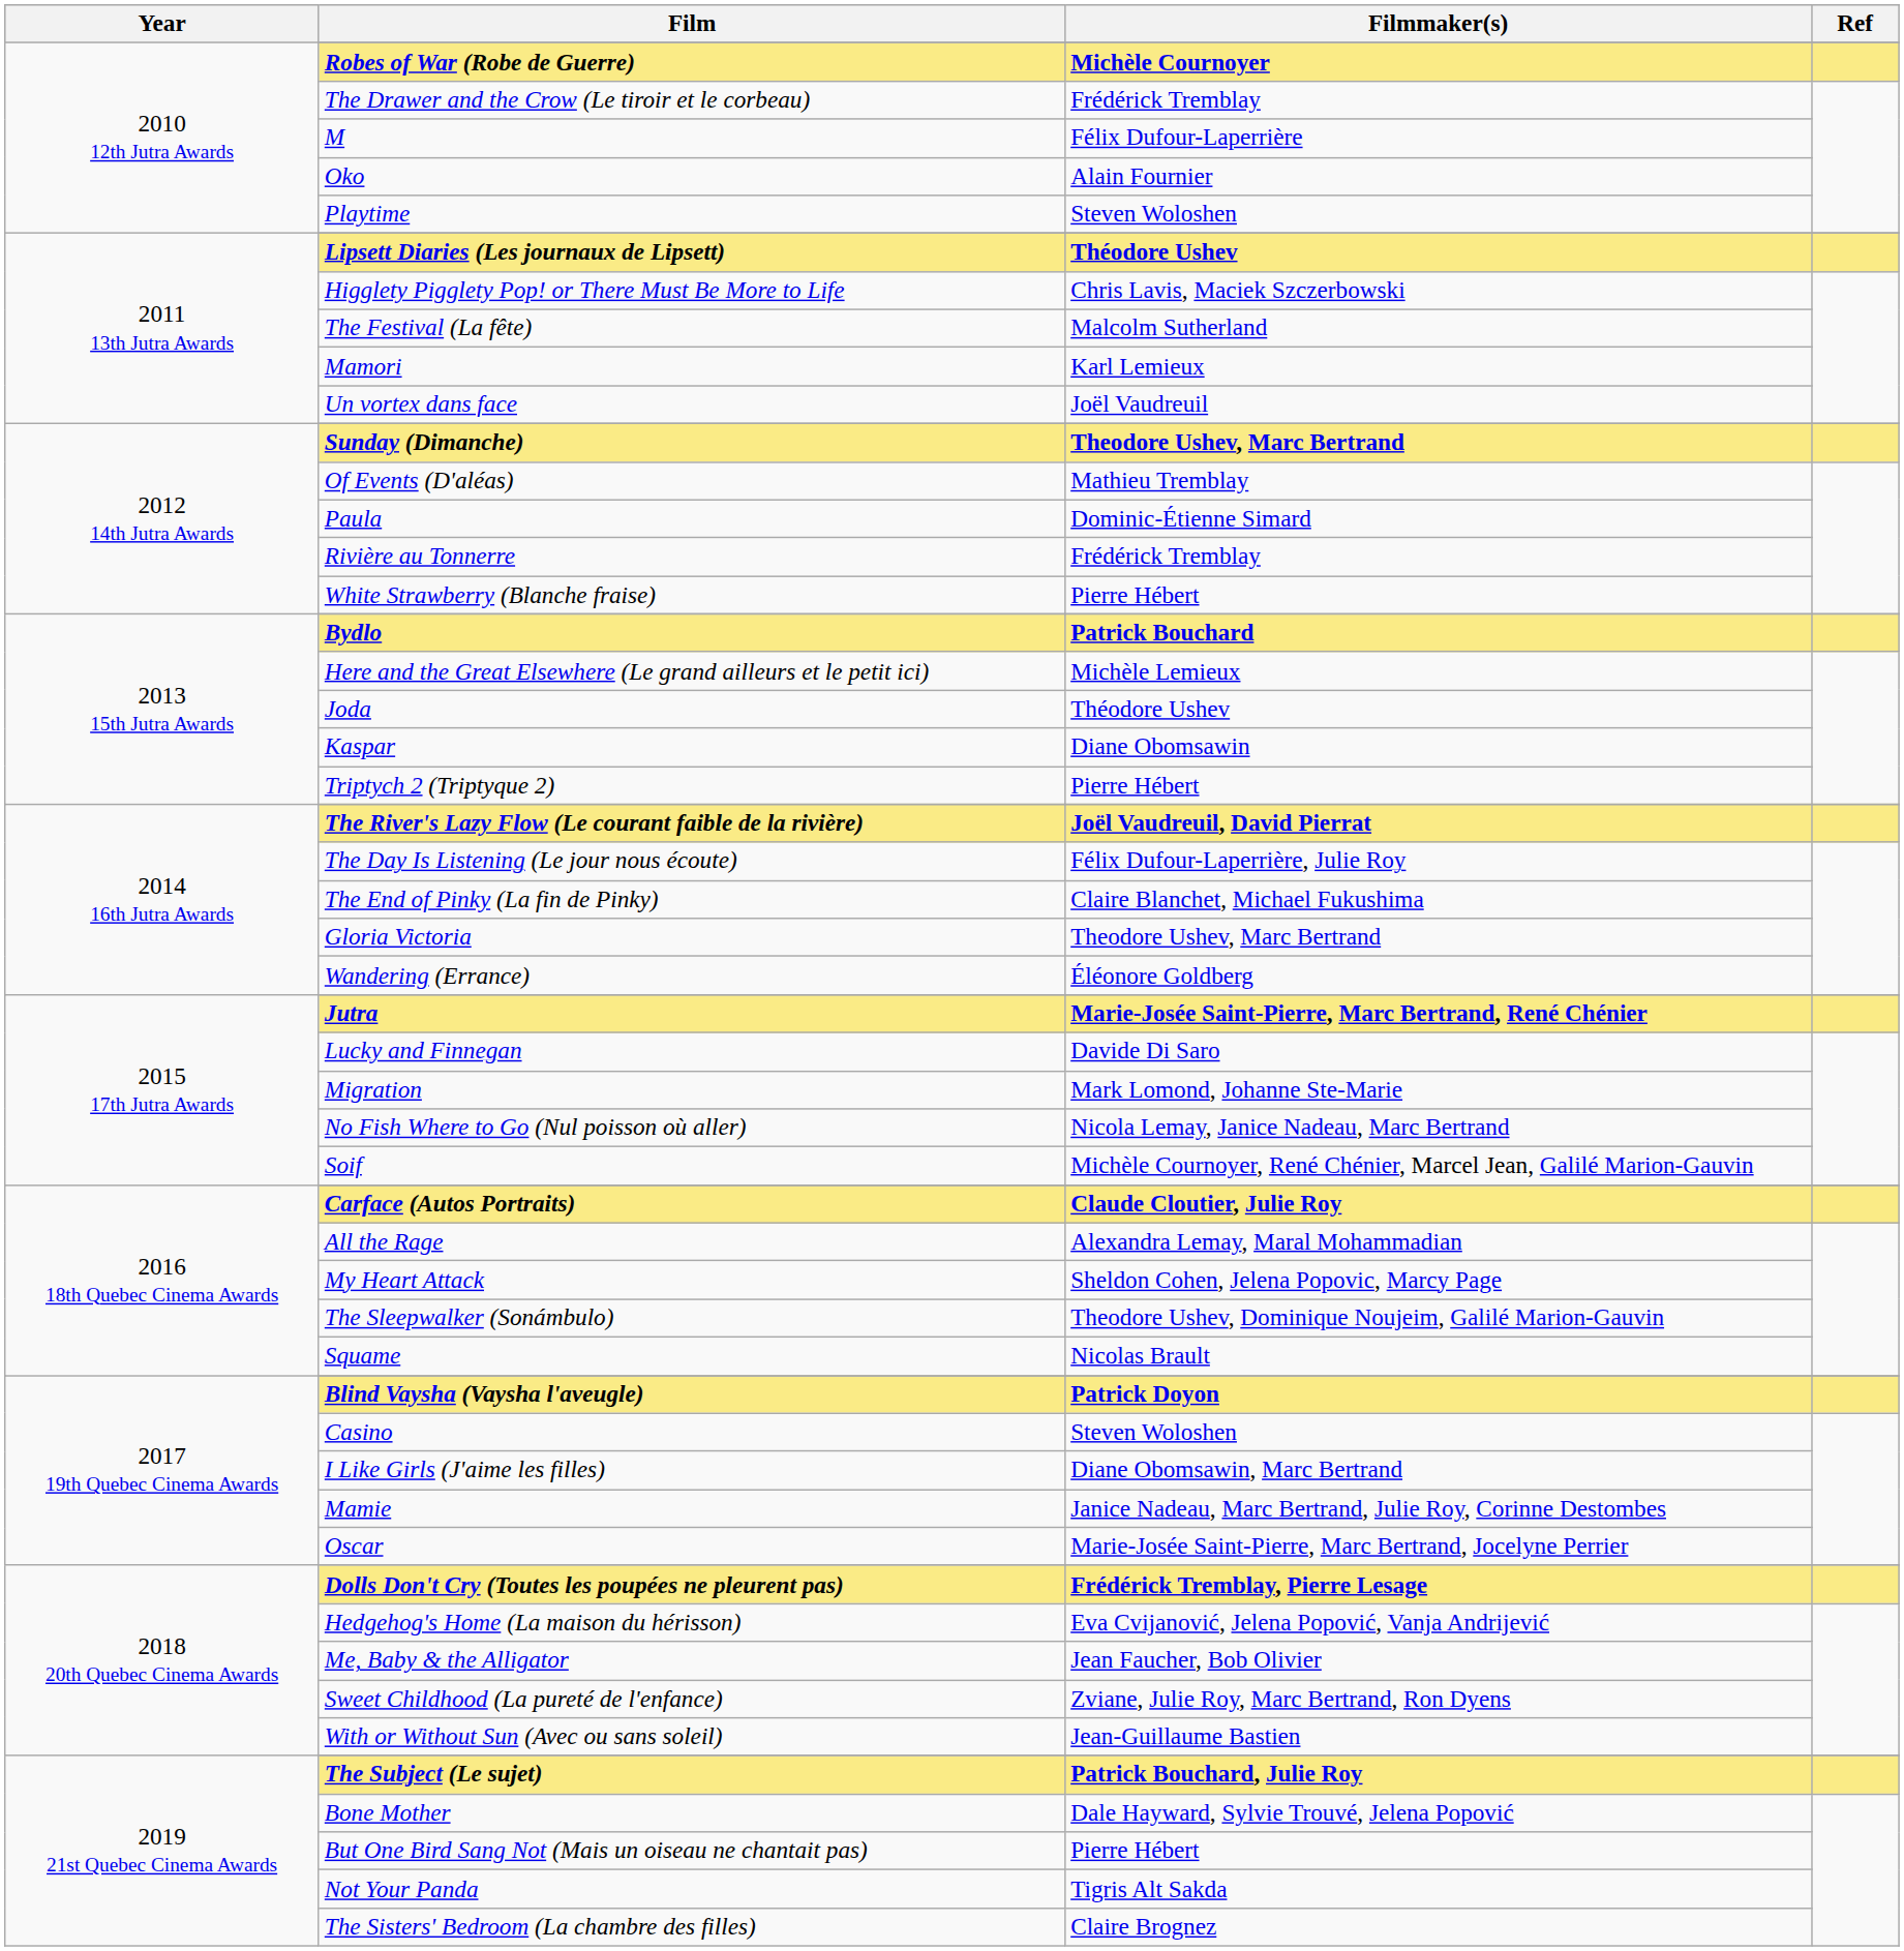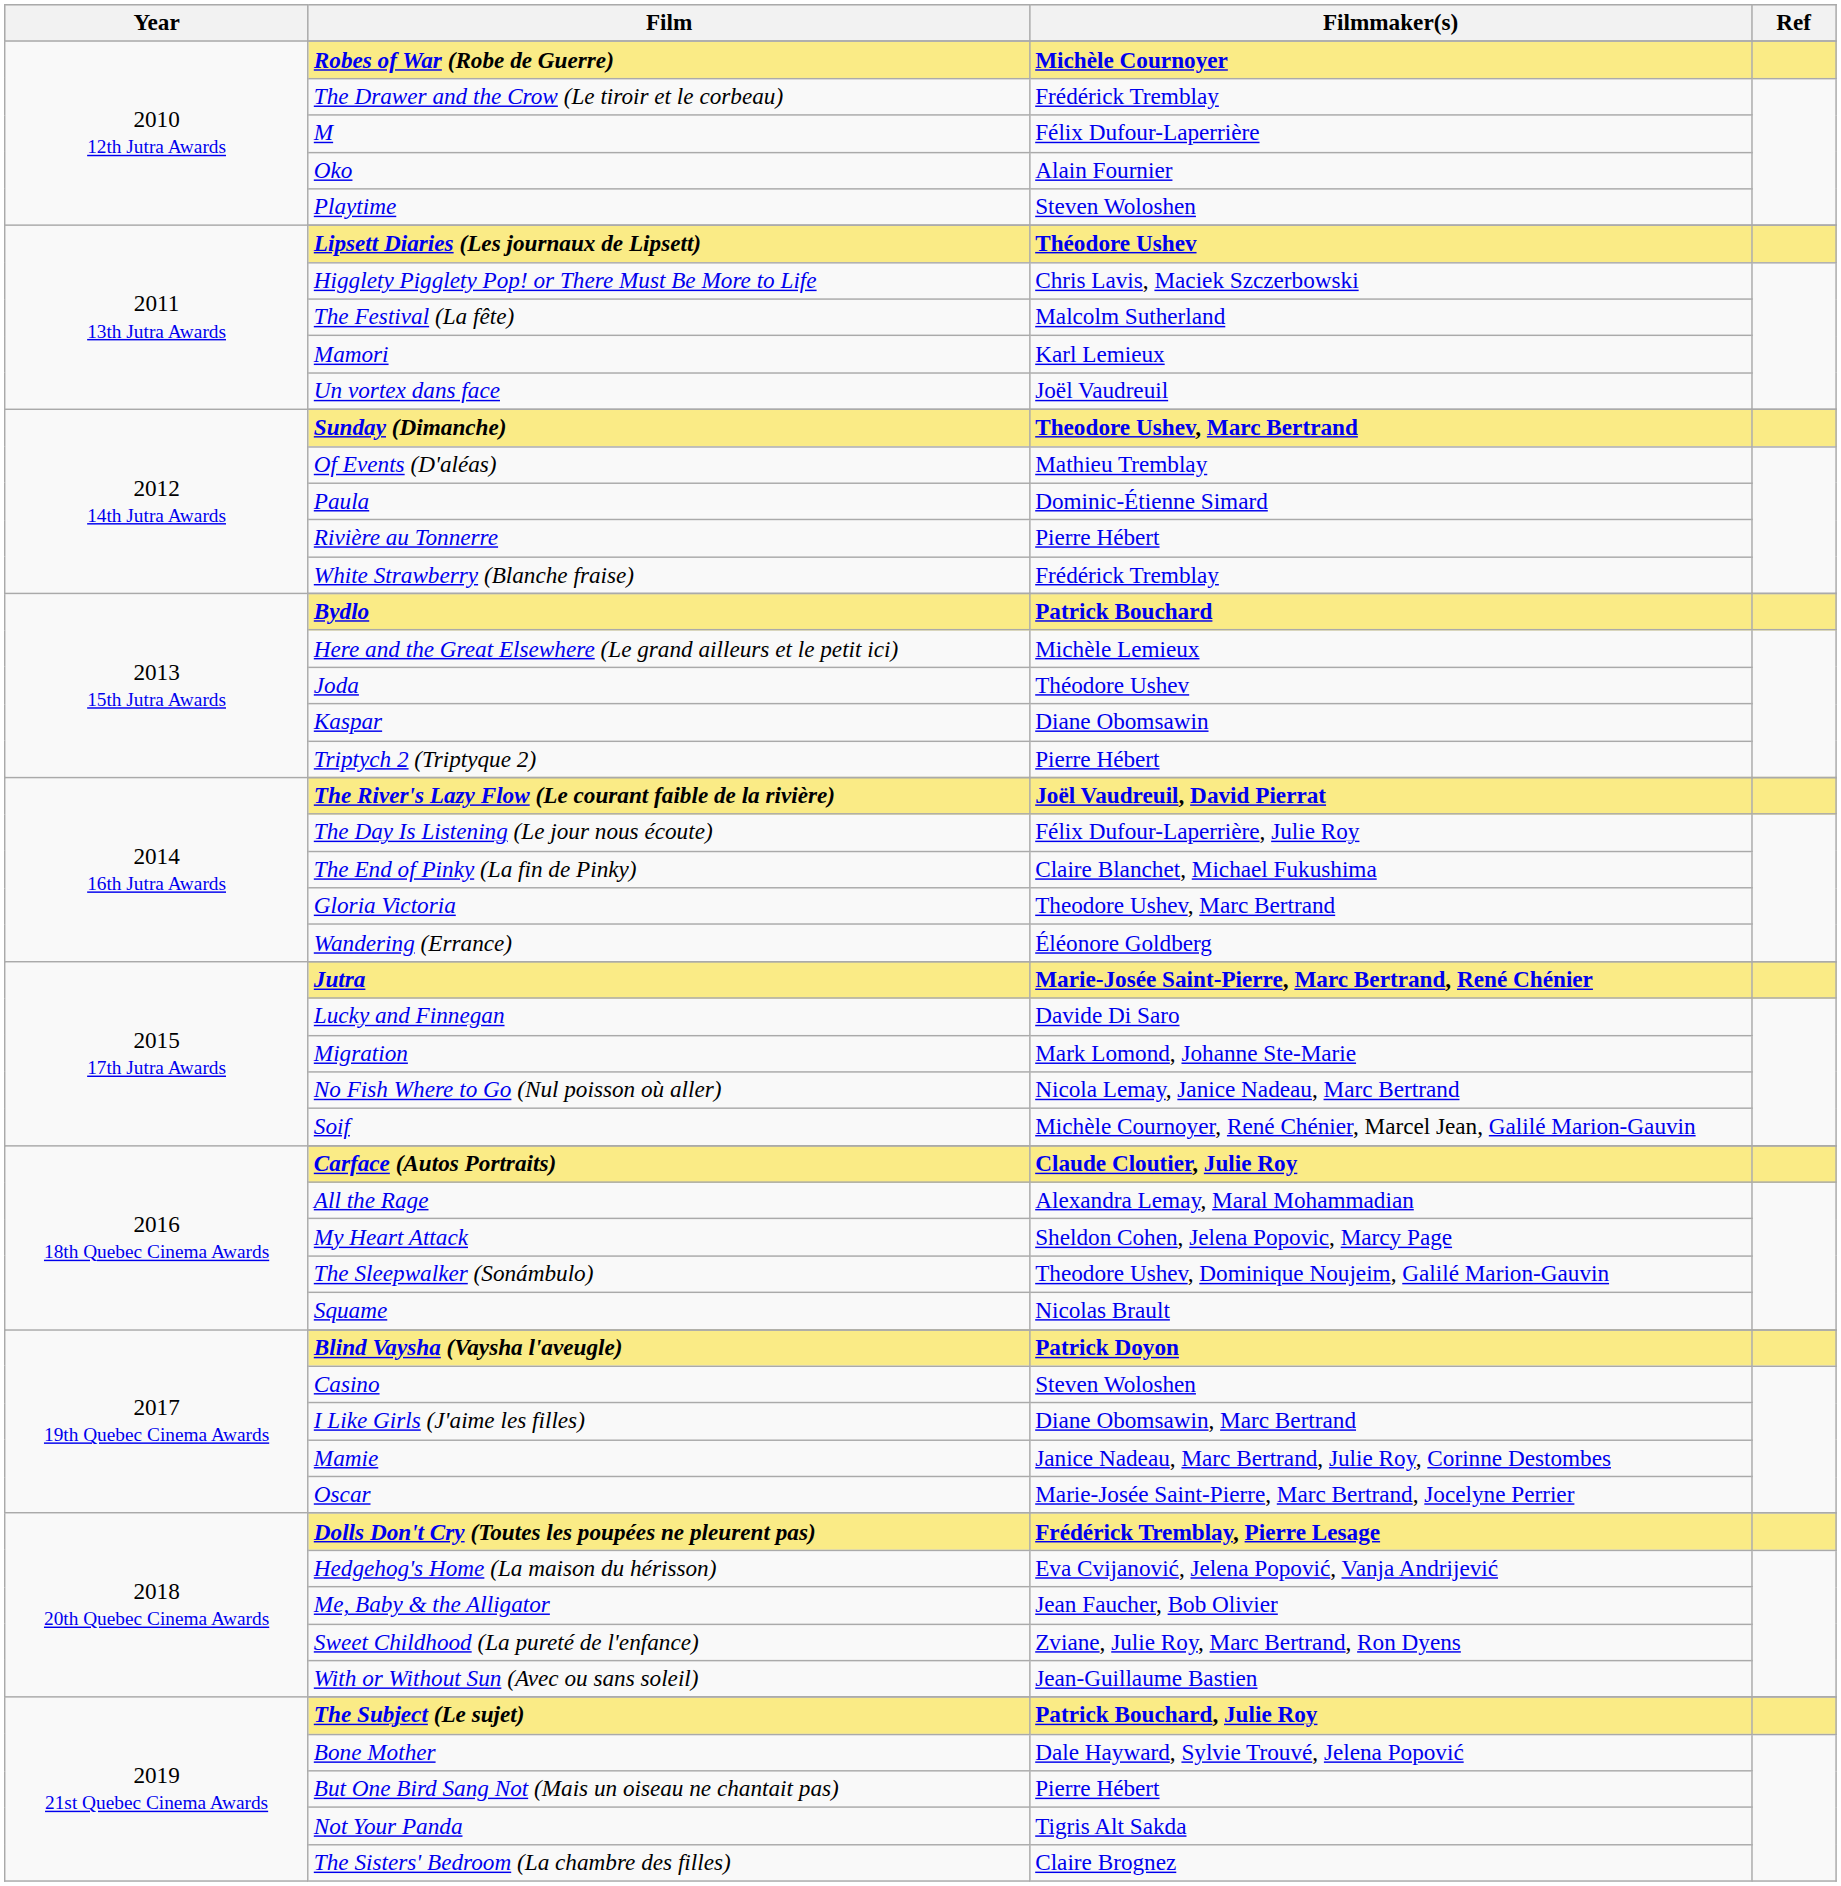 <table class="wikitable" style="width:100%;">
 <tr style="background:#bebebe;">
 <th style="width:8%;">Year</th>
 <th style="width:19%;">Film</th>
 <th style="width:19%;">Filmmaker(s)</th>
 <th style="width:2%;">Ref</th>
 </tr>
 <tr>
 <td rowspan="6" align="center">2010 <br> <small><a href='#'>12th Jutra Awards</a></small></td>
 </tr>
 <tr style="background:#FAEB86">
 <td><strong><em><a href='#'>Robes of War</a> (Robe de Guerre)</em></strong></td>
 <td><strong><a href='#'>Michèle Cournoyer</a></strong></td>
 <td></td>
 </tr>
 <tr>
 <td><em><a href='#'>The Drawer and the Crow</a> (Le tiroir et le corbeau)</em></td>
 <td><a href='#'>Frédérick Tremblay</a></td>
 <td rowspan=4></td>
 </tr>
 <tr>
 <td><em><a href='#'>M</a></em></td>
 <td><a href='#'>Félix Dufour-Laperrière</a></td>
 </tr>
 <tr>
 <td><em><a href='#'>Oko</a></em></td>
 <td><a href='#'>Alain Fournier</a></td>
 </tr>
 <tr>
 <td><em><a href='#'>Playtime</a></em></td>
 <td><a href='#'>Steven Woloshen</a></td>
 </tr>
 <tr>
 <td rowspan="6" align="center">2011 <br> <small><a href='#'>13th Jutra Awards</a></small></td>
 </tr>
 <tr style="background:#FAEB86">
 <td><strong><em><a href='#'>Lipsett Diaries</a> (Les journaux de Lipsett)</em></strong></td>
 <td><strong><a href='#'>Théodore Ushev</a></strong></td>
 <td></td>
 </tr>
 <tr>
 <td><em><a href='#'>Higglety Pigglety Pop! or There Must Be More to Life</a></em></td>
 <td><a href='#'>Chris Lavis</a>, <a href='#'>Maciek Szczerbowski</a></td>
 <td rowspan=4></td>
 </tr>
 <tr>
 <td><em><a href='#'>The Festival</a> (La fête)</em></td>
 <td><a href='#'>Malcolm Sutherland</a></td>
 </tr>
 <tr>
 <td><em><a href='#'>Mamori</a></em></td>
 <td><a href='#'>Karl Lemieux</a></td>
 </tr>
 <tr>
 <td><em><a href='#'>Un vortex dans face</a></em></td>
 <td><a href='#'>Joël Vaudreuil</a></td>
 </tr>
 <tr>
 <td rowspan="6" align="center">2012 <br> <small><a href='#'>14th Jutra Awards</a></small></td>
 </tr>
 <tr style="background:#FAEB86">
 <td><strong><em><a href='#'>Sunday</a> (Dimanche)</em></strong></td>
 <td><strong><a href='#'>Theodore Ushev</a>, <a href='#'>Marc Bertrand</a></strong></td>
 <td></td>
 </tr>
 <tr>
 <td><em><a href='#'>Of Events</a> (D'aléas)</em></td>
 <td><a href='#'>Mathieu Tremblay</a></td>
 <td rowspan=4></td>
 </tr>
 <tr>
 <td><em><a href='#'>Paula</a></em></td>
 <td><a href='#'>Dominic-Étienne Simard</a></td>
 </tr>
 <tr>
 <td><em><a href='#'>Rivière au Tonnerre</a></em></td>
-<td><a href='#'>Frédérick Tremblay</a></td>
+<td><a href='#'>Pierre Hébert</a></td>
 </tr>
 <tr>
 <td><em><a href='#'>White Strawberry</a> (Blanche fraise)</em></td>
-<td><a href='#'>Pierre Hébert</a></td>
+<td><a href='#'>Frédérick Tremblay</a></td>
 </tr>
 <tr>
 <td rowspan="6" align="center">2013 <br> <small><a href='#'>15th Jutra Awards</a></small></td>
 </tr>
 <tr style="background:#FAEB86">
 <td><strong><em><a href='#'>Bydlo</a></em></strong></td>
 <td><strong><a href='#'>Patrick Bouchard</a></strong></td>
 <td></td>
 </tr>
 <tr>
 <td><em><a href='#'>Here and the Great Elsewhere</a> (Le grand ailleurs et le petit ici)</em></td>
 <td><a href='#'>Michèle Lemieux</a></td>
 <td rowspan=4></td>
 </tr>
 <tr>
 <td><em><a href='#'>Joda</a></em></td>
 <td><a href='#'>Théodore Ushev</a></td>
 </tr>
 <tr>
 <td><em><a href='#'>Kaspar</a></em></td>
 <td><a href='#'>Diane Obomsawin</a></td>
 </tr>
 <tr>
 <td><em><a href='#'>Triptych 2</a> (Triptyque 2)</em></td>
 <td><a href='#'>Pierre Hébert</a></td>
 </tr>
 <tr>
 <td rowspan="6" align="center">2014 <br> <small><a href='#'>16th Jutra Awards</a></small></td>
 </tr>
 <tr style="background:#FAEB86">
 <td><strong><em><a href='#'>The River's Lazy Flow</a> (Le courant faible de la rivière)</em></strong></td>
 <td><strong><a href='#'>Joël Vaudreuil</a>, <a href='#'>David Pierrat</a></strong></td>
 <td></td>
 </tr>
 <tr>
 <td><em><a href='#'>The Day Is Listening</a> (Le jour nous écoute)</em></td>
 <td><a href='#'>Félix Dufour-Laperrière</a>, <a href='#'>Julie Roy</a></td>
 <td rowspan=4></td>
 </tr>
 <tr>
 <td><em><a href='#'>The End of Pinky</a> (La fin de Pinky)</em></td>
 <td><a href='#'>Claire Blanchet</a>, <a href='#'>Michael Fukushima</a></td>
 </tr>
 <tr>
 <td><em><a href='#'>Gloria Victoria</a></em></td>
 <td><a href='#'>Theodore Ushev</a>, <a href='#'>Marc Bertrand</a></td>
 </tr>
 <tr>
 <td><em><a href='#'>Wandering</a> (Errance)</em></td>
 <td><a href='#'>Éléonore Goldberg</a></td>
 </tr>
 <tr>
 <td rowspan="6" align="center">2015 <br> <small><a href='#'>17th Jutra Awards</a></small></td>
 </tr>
 <tr style="background:#FAEB86">
 <td><strong><em><a href='#'>Jutra</a></em></strong></td>
 <td><strong><a href='#'>Marie-Josée Saint-Pierre</a>, <a href='#'>Marc Bertrand</a>, <a href='#'>René Chénier</a></strong></td>
 <td></td>
 </tr>
 <tr>
 <td><em><a href='#'>Lucky and Finnegan</a></em></td>
 <td><a href='#'>Davide Di Saro</a></td>
 <td rowspan=4></td>
 </tr>
 <tr>
 <td><em><a href='#'>Migration</a></em></td>
 <td><a href='#'>Mark Lomond</a>, <a href='#'>Johanne Ste-Marie</a></td>
 </tr>
 <tr>
 <td><em><a href='#'>No Fish Where to Go</a> (Nul poisson où aller)</em></td>
 <td><a href='#'>Nicola Lemay</a>, <a href='#'>Janice Nadeau</a>, <a href='#'>Marc Bertrand</a></td>
 </tr>
 <tr>
 <td><em><a href='#'>Soif</a></em></td>
 <td><a href='#'>Michèle Cournoyer</a>, <a href='#'>René Chénier</a>, Marcel Jean, <a href='#'>Galilé Marion-Gauvin</a></td>
 </tr>
 <tr>
 <td rowspan="6" align="center">2016 <br> <small><a href='#'>18th Quebec Cinema Awards</a></small></td>
 </tr>
 <tr style="background:#FAEB86">
 <td><strong><em><a href='#'>Carface</a> (Autos Portraits)</em></strong></td>
 <td><strong><a href='#'>Claude Cloutier</a>, <a href='#'>Julie Roy</a></strong></td>
 <td></td>
 </tr>
 <tr>
 <td><em><a href='#'>All the Rage</a></em></td>
 <td><a href='#'>Alexandra Lemay</a>, <a href='#'>Maral Mohammadian</a></td>
 <td rowspan=4></td>
 </tr>
 <tr>
 <td><em><a href='#'>My Heart Attack</a></em></td>
 <td><a href='#'>Sheldon Cohen</a>, <a href='#'>Jelena Popovic</a>, <a href='#'>Marcy Page</a></td>
 </tr>
 <tr>
 <td><em><a href='#'>The Sleepwalker</a> (Sonámbulo)</em></td>
 <td><a href='#'>Theodore Ushev</a>, <a href='#'>Dominique Noujeim</a>, <a href='#'>Galilé Marion-Gauvin</a></td>
 </tr>
 <tr>
 <td><em><a href='#'>Squame</a></em></td>
 <td><a href='#'>Nicolas Brault</a></td>
 </tr>
 <tr>
 <td rowspan="6" align="center">2017 <br> <small><a href='#'>19th Quebec Cinema Awards</a></small></td>
 </tr>
 <tr style="background:#FAEB86">
 <td><strong><em><a href='#'>Blind Vaysha</a> (Vaysha l'aveugle)</em></strong></td>
 <td><strong><a href='#'>Patrick Doyon</a></strong></td>
 <td></td>
 </tr>
 <tr>
 <td><em><a href='#'>Casino</a></em></td>
 <td><a href='#'>Steven Woloshen</a></td>
 <td rowspan=4></td>
 </tr>
 <tr>
 <td><em><a href='#'>I Like Girls</a> (J'aime les filles)</em></td>
 <td><a href='#'>Diane Obomsawin</a>, <a href='#'>Marc Bertrand</a></td>
 </tr>
 <tr>
 <td><em><a href='#'>Mamie</a></em></td>
 <td><a href='#'>Janice Nadeau</a>, <a href='#'>Marc Bertrand</a>, <a href='#'>Julie Roy</a>, <a href='#'>Corinne Destombes</a></td>
 </tr>
 <tr>
 <td><em><a href='#'>Oscar</a></em></td>
 <td><a href='#'>Marie-Josée Saint-Pierre</a>, <a href='#'>Marc Bertrand</a>, <a href='#'>Jocelyne Perrier</a></td>
 </tr>
 <tr>
 <td rowspan="6" align="center">2018 <br> <small><a href='#'>20th Quebec Cinema Awards</a></small></td>
 </tr>
 <tr style="background:#FAEB86">
 <td><strong><em><a href='#'>Dolls Don't Cry</a> (Toutes les poupées ne pleurent pas)</em></strong></td>
 <td><strong><a href='#'>Frédérick Tremblay</a>, <a href='#'>Pierre Lesage</a></strong></td>
 <td></td>
 </tr>
 <tr>
 <td><em><a href='#'>Hedgehog's Home</a> (La maison du hérisson)</em></td>
 <td><a href='#'>Eva Cvijanović</a>, <a href='#'>Jelena Popović</a>, <a href='#'>Vanja Andrijević</a></td>
 <td rowspan=4></td>
 </tr>
 <tr>
 <td><em><a href='#'>Me, Baby & the Alligator</a></em></td>
 <td><a href='#'>Jean Faucher</a>, <a href='#'>Bob Olivier</a></td>
 </tr>
 <tr>
 <td><em><a href='#'>Sweet Childhood</a> (La pureté de l'enfance)</em></td>
 <td><a href='#'>Zviane</a>, <a href='#'>Julie Roy</a>, <a href='#'>Marc Bertrand</a>, <a href='#'>Ron Dyens</a></td>
 </tr>
 <tr>
 <td><em><a href='#'>With or Without Sun</a> (Avec ou sans soleil)</em></td>
 <td><a href='#'>Jean-Guillaume Bastien</a></td>
 </tr>
 <tr>
 <td rowspan="6" align="center">2019 <br> <small><a href='#'>21st Quebec Cinema Awards</a></small></td>
 </tr>
 <tr style="background:#FAEB86">
 <td><strong><em><a href='#'>The Subject</a> (Le sujet)</em></strong></td>
 <td><strong><a href='#'>Patrick Bouchard</a>, <a href='#'>Julie Roy</a></strong></td>
 <td></td>
 </tr>
 <tr>
 <td><em><a href='#'>Bone Mother</a></em></td>
 <td><a href='#'>Dale Hayward</a>, <a href='#'>Sylvie Trouvé</a>, <a href='#'>Jelena Popović</a></td>
 <td rowspan=4></td>
 </tr>
 <tr>
 <td><em><a href='#'>But One Bird Sang Not</a> (Mais un oiseau ne chantait pas)</em></td>
 <td><a href='#'>Pierre Hébert</a></td>
 </tr>
 <tr>
 <td><em><a href='#'>Not Your Panda</a></em></td>
 <td><a href='#'>Tigris Alt Sakda</a></td>
 </tr>
 <tr>
 <td><em><a href='#'>The Sisters' Bedroom</a> (La chambre des filles)</em></td>
 <td><a href='#'>Claire Brognez</a></td>
 </tr>
 </table>
